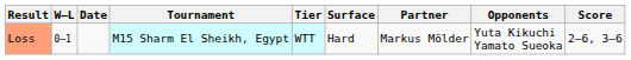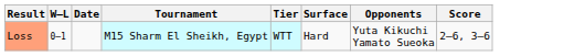 <table class="wikitable">
 <tr>
 <th>Result</th>
 <th class="unsortable">W–L</th>
 <th>Date</th>
 <th>Tournament</th>
 <th>Tier</th>
 <th>Surface</th>
-<th>Partner</th>
 <th>Opponents</th>
 <th class="unsortable">Score</th>
 </tr>
 <tr>
 <td bgcolor=ffa07a>Loss</td>
 <td><small>0–1</small></td>
 <td></td>
 <td style="background:#cffcff;">M15 Sharm El Sheikh, Egypt</td>
 <td style="background:#cffcff;">WTT</td>
 <td>Hard</td>
-<td> Markus Mölder</td>
 <td> Yuta Kikuchi<br> Yamato Sueoka</td>
 <td>2–6, 3–6</td>
 </tr>
 </table>
